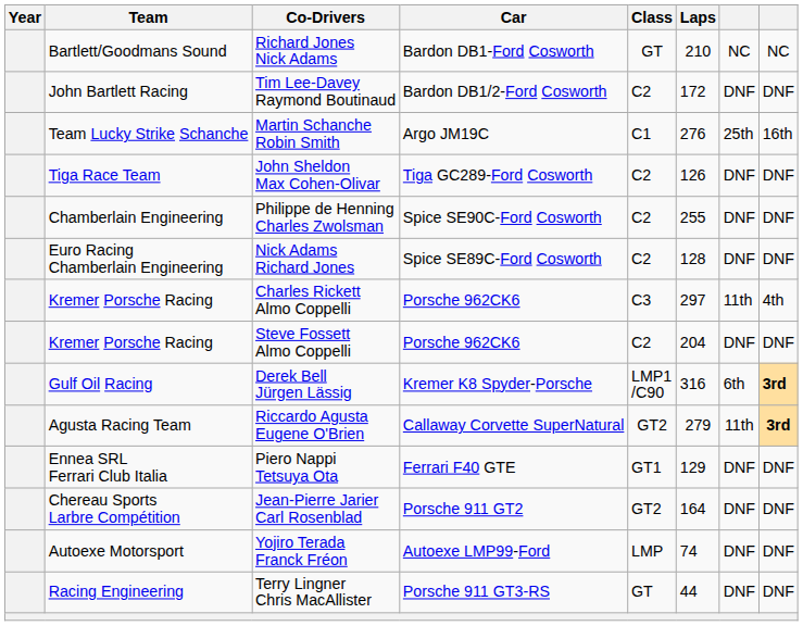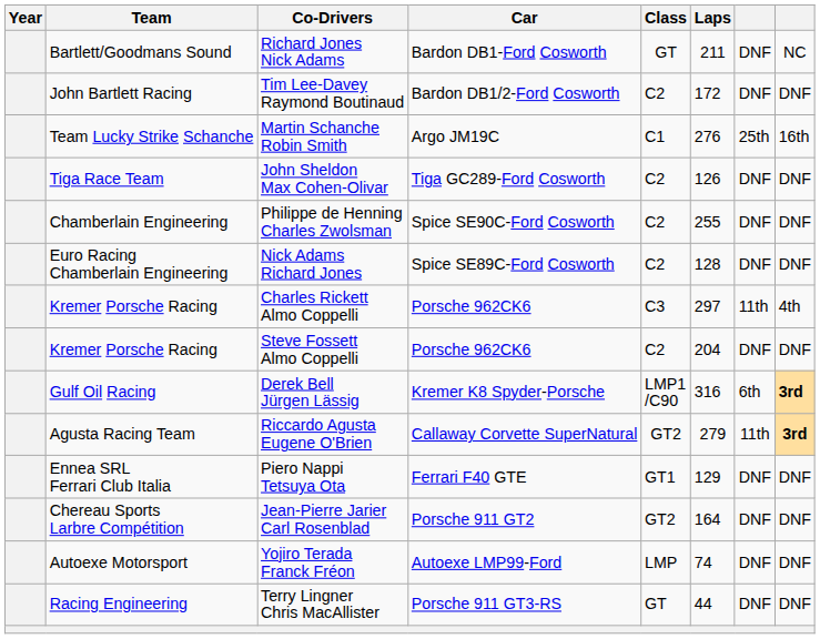 <table class="wikitable" style="font-size:90%">
 <tr>
 <th>Year</th>
 <th>Team</th>
 <th>Co-Drivers</th>
 <th>Car</th>
 <th>Class</th>
 <th>Laps</th>
 <th></th>
 <th></th>
 </tr>
 <tr align="center">
 <th></th>
 <td align="left">Bartlett/Goodmans Sound</td>
 <td align="left"><a href='#'>Richard Jones</a><br><a href='#'>Nick Adams</a></td>
 <td align="left">Bardon DB1-<a href='#'>Ford</a> <a href='#'>Cosworth</a></td>
 <td>GT</td>
-<td>210</td>
-<td>NC</td>
+<td>211</td>
+<td>DNF</td>
 <td>NC</td>
 </tr>
 <tr>
 <th></th>
 <td align="left">John Bartlett Racing</td>
 <td align="left"><a href='#'>Tim Lee-Davey</a><br>Raymond Boutinaud</td>
 <td align="left">Bardon DB1/2-<a href='#'>Ford</a> <a href='#'>Cosworth</a></td>
 <td>C2</td>
 <td>172</td>
 <td>DNF</td>
 <td>DNF</td>
 </tr>
 <tr>
 <th></th>
 <td align="left">Team <a href='#'>Lucky Strike</a> <a href='#'>Schanche</a></td>
 <td align="left"><a href='#'>Martin Schanche</a><br><a href='#'>Robin Smith</a></td>
 <td align="left">Argo JM19C</td>
 <td>C1</td>
 <td>276</td>
 <td>25th</td>
 <td>16th</td>
 </tr>
 <tr>
 <th></th>
 <td align="left"><a href='#'>Tiga Race Team</a></td>
 <td align="left"><a href='#'>John Sheldon</a><br><a href='#'>Max Cohen-Olivar</a></td>
 <td align="left"><a href='#'>Tiga</a> GC289-<a href='#'>Ford</a> <a href='#'>Cosworth</a></td>
 <td>C2</td>
 <td>126</td>
 <td>DNF</td>
 <td>DNF</td>
 </tr>
 <tr>
 <th></th>
 <td align="left">Chamberlain Engineering</td>
 <td align="left">Philippe de Henning<br><a href='#'>Charles Zwolsman</a></td>
 <td align="left">Spice SE90C-<a href='#'>Ford</a> <a href='#'>Cosworth</a></td>
 <td>C2</td>
 <td>255</td>
 <td>DNF</td>
 <td>DNF</td>
 </tr>
 <tr>
 <th></th>
 <td align="left">Euro Racing<br>Chamberlain Engineering</td>
 <td align="left"><a href='#'>Nick Adams</a><br><a href='#'>Richard Jones</a></td>
 <td align="left">Spice SE89C-<a href='#'>Ford</a> <a href='#'>Cosworth</a></td>
 <td>C2</td>
 <td>128</td>
 <td>DNF</td>
 <td>DNF</td>
 </tr>
 <tr>
 <th></th>
 <td align="left"><a href='#'>Kremer</a> <a href='#'>Porsche</a> Racing</td>
 <td align="left"><a href='#'>Charles Rickett</a><br>Almo Coppelli</td>
 <td align="left"><a href='#'>Porsche 962CK6</a></td>
 <td>C3</td>
 <td>297</td>
 <td>11th</td>
 <td>4th</td>
 </tr>
 <tr>
 <th></th>
 <td align="left"><a href='#'>Kremer</a> <a href='#'>Porsche</a> Racing</td>
 <td align="left"><a href='#'>Steve Fossett</a><br>Almo Coppelli</td>
 <td align="left"><a href='#'>Porsche 962CK6</a></td>
 <td>C2</td>
 <td>204</td>
 <td>DNF</td>
 <td>DNF</td>
 </tr>
 <tr>
 <th></th>
 <td align="left"><a href='#'>Gulf Oil</a> <a href='#'>Racing</a></td>
 <td align="left"><a href='#'>Derek Bell</a><br><a href='#'>Jürgen Lässig</a></td>
 <td align="left"><a href='#'>Kremer K8 Spyder</a>-<a href='#'>Porsche</a></td>
 <td>LMP1<br>/C90</td>
 <td>316</td>
 <td>6th</td>
 <td style="background:#FFDF9F;"><strong>3rd</strong></td>
 </tr>
 <tr align="center">
 <th></th>
 <td align="left">Agusta Racing Team</td>
 <td align="left"><a href='#'>Riccardo Agusta</a><br><a href='#'>Eugene O'Brien</a></td>
 <td align="left"><a href='#'>Callaway Corvette SuperNatural</a></td>
 <td>GT2</td>
 <td>279</td>
 <td>11th</td>
 <td style="background:#FFDF9F;"><strong>3rd</strong></td>
 </tr>
 <tr>
 <th></th>
 <td align="left">Ennea SRL<br>Ferrari Club Italia</td>
 <td align="left">Piero Nappi<br><a href='#'>Tetsuya Ota</a></td>
 <td align="left"><a href='#'>Ferrari F40</a> GTE</td>
 <td>GT1</td>
 <td>129</td>
 <td>DNF</td>
 <td>DNF</td>
 </tr>
 <tr>
 <th></th>
 <td align="left">Chereau Sports<br><a href='#'>Larbre Compétition</a></td>
 <td align="left"><a href='#'>Jean-Pierre Jarier</a><br><a href='#'>Carl Rosenblad</a></td>
 <td align="left"><a href='#'>Porsche 911 GT2</a></td>
 <td>GT2</td>
 <td>164</td>
 <td>DNF</td>
 <td>DNF</td>
 </tr>
 <tr>
 <th></th>
 <td align="left">Autoexe Motorsport</td>
 <td align="left"><a href='#'>Yojiro Terada</a><br><a href='#'>Franck Fréon</a></td>
 <td align="left"><a href='#'>Autoexe LMP99</a>-<a href='#'>Ford</a></td>
 <td>LMP</td>
 <td>74</td>
 <td>DNF</td>
 <td>DNF</td>
 </tr>
 <tr>
 <th></th>
 <td align="left"><a href='#'>Racing Engineering</a></td>
 <td align="left">Terry Lingner<br>Chris MacAllister</td>
 <td align="left"><a href='#'>Porsche 911 GT3-RS</a></td>
 <td>GT</td>
 <td>44</td>
 <td>DNF</td>
 <td>DNF</td>
 </tr>
 <tr>
 <th colspan="8"></th>
 </tr>
 </table>
